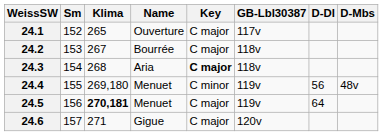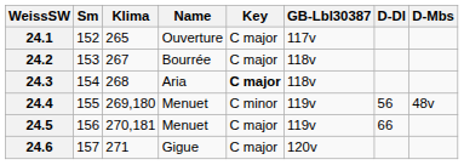 <table border="1" class="wikitable sortable">
 <tr>
 <th data-sort-type="number">WeissSW</th>
 <th>Sm</th>
 <th>Klima</th>
 <th class="unsortable">Name</th>
 <th class="unsortable">Key</th>
 <th>GB-Lbl30387</th>
 <th>D-Dl</th>
 <th>D-Mbs</th>
 </tr>
 <tr>
 <th data-sort-value="1">24.1</th>
 <td>152</td>
 <td>265</td>
 <td>Ouverture</td>
 <td>C major</td>
 <td>117v</td>
 <td></td>
 <td></td>
 </tr>
 <tr>
 <th data-sort-value="2">24.2</th>
 <td>153</td>
 <td>267</td>
 <td>Bourrée</td>
 <td>C major</td>
 <td>118v</td>
 <td></td>
 <td></td>
 </tr>
 <tr>
 <th data-sort-value="3">24.3</th>
 <td>154</td>
 <td>268</td>
 <td>Aria</td>
 <td><strong>C major</strong></td>
 <td>118v</td>
 <td></td>
 <td></td>
 </tr>
 <tr>
 <th data-sort-value="4">24.4</th>
 <td>155</td>
 <td>269,180</td>
 <td>Menuet</td>
 <td>C minor</td>
 <td>119v</td>
 <td>56</td>
 <td>48v</td>
 </tr>
 <tr>
 <th data-sort-value="5">24.5</th>
 <td>156</td>
-<td><strong>270,181</strong></td>
+<td>270,181</td>
 <td>Menuet</td>
 <td>C major</td>
 <td>119v</td>
-<td>64</td>
+<td>66</td>
 <td></td>
 </tr>
 <tr>
 <th data-sort-value="6">24.6</th>
 <td>157</td>
 <td>271</td>
 <td>Gigue</td>
 <td>C major</td>
 <td>120v</td>
 <td></td>
 <td></td>
 </tr>
 </table>
